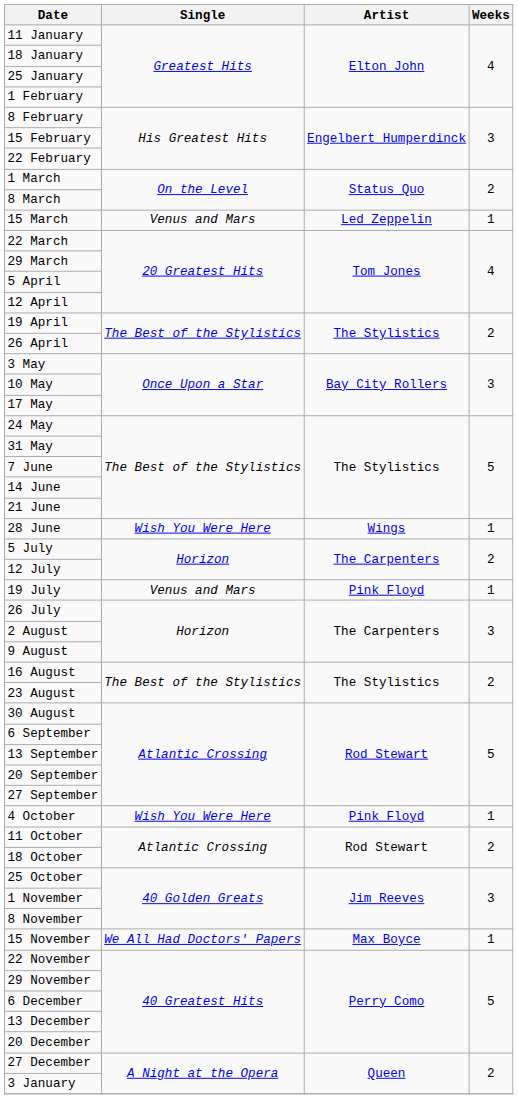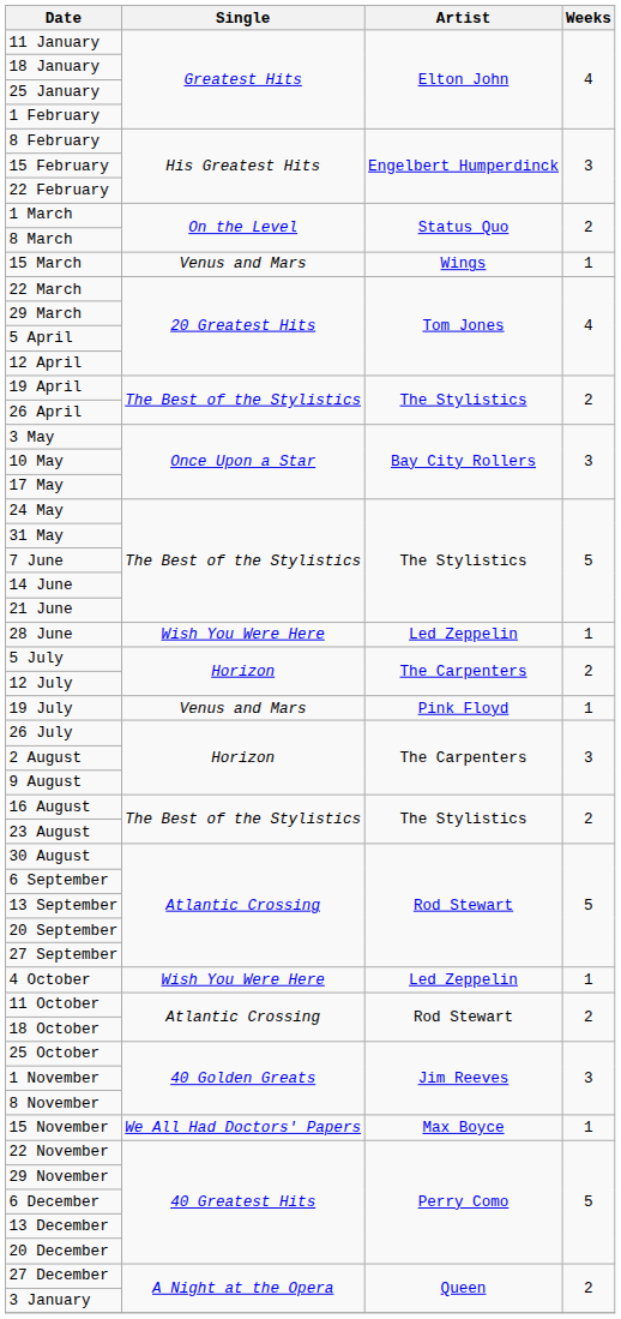 <table class="wikitable">
 <tr>
 <th>Date</th>
 <th>Single</th>
 <th>Artist</th>
 <th>Weeks</th>
 </tr>
 <tr>
 <td>11 January</td>
 <td align="center" rowspan=4><em><a href='#'>Greatest Hits</a></em></td>
 <td align="center" rowspan=4><a href='#'>Elton John</a></td>
 <td align="center" rowspan=4>4</td>
 </tr>
 <tr>
 <td>18 January</td>
 </tr>
 <tr>
 <td>25 January</td>
 </tr>
 <tr>
 <td>1 February</td>
 </tr>
 <tr>
 <td>8 February</td>
 <td align="center" rowspan=3><em>His Greatest Hits</em></td>
 <td align="center" rowspan=3><a href='#'>Engelbert Humperdinck</a></td>
 <td align="center" rowspan=3>3</td>
 </tr>
 <tr>
 <td>15 February</td>
 </tr>
 <tr>
 <td>22 February</td>
 </tr>
 <tr>
 <td>1 March</td>
 <td align="center" rowspan=2><em><a href='#'>On the Level</a></em></td>
 <td align="center" rowspan=2><a href='#'>Status Quo</a></td>
 <td align="center" rowspan=2>2</td>
 </tr>
 <tr>
 <td>8 March</td>
 </tr>
 <tr>
 <td>15 March</td>
 <td align="center" rowspan=1><em>Venus and Mars</em></td>
-<td align="center" rowspan=1><a href='#'>Led Zeppelin</a></td>
+<td align="center" rowspan=1><a href='#'>Wings</a></td>
 <td align="center">1</td>
 </tr>
 <tr>
 <td>22 March</td>
 <td align="center" rowspan=4><em><a href='#'>20 Greatest Hits</a></em></td>
 <td align="center" rowspan=4><a href='#'>Tom Jones</a></td>
 <td align="center" rowspan=4>4</td>
 </tr>
 <tr>
 <td>29 March</td>
 </tr>
 <tr>
 <td>5 April</td>
 </tr>
 <tr>
 <td>12 April</td>
 </tr>
 <tr>
 <td>19 April</td>
 <td align="center" rowspan=2><em><a href='#'>The Best of the Stylistics</a></em></td>
 <td align="center" rowspan=2><a href='#'>The Stylistics</a></td>
 <td align="center" rowspan=2>2</td>
 </tr>
 <tr>
 <td>26 April</td>
 </tr>
 <tr>
 <td>3 May</td>
 <td align="center" rowspan=3><em><a href='#'>Once Upon a Star</a></em></td>
 <td align="center" rowspan=3><a href='#'>Bay City Rollers</a></td>
 <td align="center" rowspan=3>3</td>
 </tr>
 <tr>
 <td>10 May</td>
 </tr>
 <tr>
 <td>17 May</td>
 </tr>
 <tr>
 <td>24 May</td>
 <td align="center" rowspan=5><em>The Best of the Stylistics</em></td>
 <td align="center" rowspan=5>The Stylistics</td>
 <td align="center" rowspan=5>5</td>
 </tr>
 <tr>
 <td>31 May</td>
 </tr>
 <tr>
 <td>7 June</td>
 </tr>
 <tr>
 <td>14 June</td>
 </tr>
 <tr>
 <td>21 June</td>
 </tr>
 <tr>
 <td>28 June</td>
 <td align="center" rowspan=1><em><a href='#'>Wish You Were Here</a></em></td>
-<td align="center" rowspan=1><a href='#'>Wings</a></td>
+<td align="center" rowspan=1><a href='#'>Led Zeppelin</a></td>
 <td align="center">1</td>
 </tr>
 <tr>
 <td>5 July</td>
 <td align="center" rowspan=2><em><a href='#'>Horizon</a></em></td>
 <td align="center" rowspan=2><a href='#'>The Carpenters</a></td>
 <td align="center" rowspan=2>2</td>
 </tr>
 <tr>
 <td>12 July</td>
 </tr>
 <tr>
 <td>19 July</td>
 <td align="center" rowspan=1><em>Venus and Mars</em></td>
 <td align="center" rowspan=1><a href='#'>Pink Floyd</a></td>
 <td align="center">1</td>
 </tr>
 <tr>
 <td>26 July</td>
 <td align="center" rowspan=3><em>Horizon</em></td>
 <td align="center" rowspan=3>The Carpenters</td>
 <td align="center" rowspan=3>3</td>
 </tr>
 <tr>
 <td>2 August</td>
 </tr>
 <tr>
 <td>9 August</td>
 </tr>
 <tr>
 <td>16 August</td>
 <td align="center" rowspan=2><em>The Best of the Stylistics</em></td>
 <td align="center" rowspan=2>The Stylistics</td>
 <td align="center" rowspan=2>2</td>
 </tr>
 <tr>
 <td>23 August</td>
 </tr>
 <tr>
 <td>30 August</td>
 <td align="center" rowspan=5><em><a href='#'>Atlantic Crossing</a></em></td>
 <td align="center" rowspan=5><a href='#'>Rod Stewart</a></td>
 <td align="center" rowspan=5>5</td>
 </tr>
 <tr>
 <td>6 September</td>
 </tr>
 <tr>
 <td>13 September</td>
 </tr>
 <tr>
 <td>20 September</td>
 </tr>
 <tr>
 <td>27 September</td>
 </tr>
 <tr>
 <td>4 October</td>
 <td align="center" rowspan=1><em><a href='#'>Wish You Were Here</a></em></td>
-<td align="center" rowspan=1><a href='#'>Pink Floyd</a></td>
+<td align="center" rowspan=1><a href='#'>Led Zeppelin</a></td>
 <td align="center">1</td>
 </tr>
 <tr>
 <td>11 October</td>
 <td align="center" rowspan=2><em>Atlantic Crossing</em></td>
 <td align="center" rowspan=2>Rod Stewart</td>
 <td align="center" rowspan=2>2</td>
 </tr>
 <tr>
 <td>18 October</td>
 </tr>
 <tr>
 <td>25 October</td>
 <td align="center" rowspan=3><em><a href='#'>40 Golden Greats</a></em></td>
 <td align="center" rowspan=3><a href='#'>Jim Reeves</a></td>
 <td align="center" rowspan=3>3</td>
 </tr>
 <tr>
 <td>1 November</td>
 </tr>
 <tr>
 <td>8 November</td>
 </tr>
 <tr>
 <td>15 November</td>
 <td align="center" rowspan=1><em><a href='#'>We All Had Doctors' Papers</a></em></td>
 <td align="center" rowspan=1><a href='#'>Max Boyce</a></td>
 <td align="center">1</td>
 </tr>
 <tr>
 <td>22 November</td>
 <td align="center" rowspan=5><em><a href='#'>40 Greatest Hits</a></em></td>
 <td align="center" rowspan=5><a href='#'>Perry Como</a></td>
 <td align="center" rowspan=5>5</td>
 </tr>
 <tr>
 <td>29 November</td>
 </tr>
 <tr>
 <td>6 December</td>
 </tr>
 <tr>
 <td>13 December</td>
 </tr>
 <tr>
 <td>20 December</td>
 </tr>
 <tr>
 <td>27 December</td>
 <td align="center" rowspan=2><em><a href='#'>A Night at the Opera</a></em></td>
 <td align="center" rowspan=2><a href='#'>Queen</a></td>
 <td align="center" rowspan=2>2</td>
 </tr>
 <tr>
 <td>3 January</td>
 </tr>
 <tr>
 </tr>
 </table>
